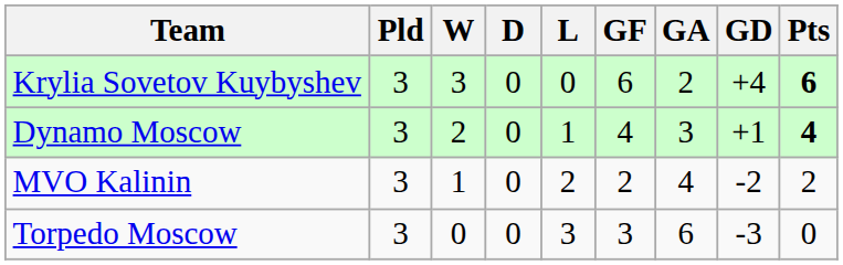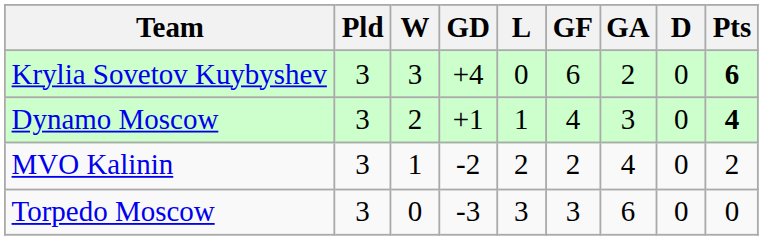 <table class="wikitable" style="text-align: center;">
 <tr>
 <th width="175">Team</th>
 <th width="20">Pld</th>
 <th width="20">W</th>
-<th width="20">D</th>
+<th width="20">GD</th>
 <th width="20">L</th>
 <th width="20">GF</th>
 <th width="20">GA</th>
-<th width="20">GD</th>
+<th width="20">D</th>
 <th width="20">Pts</th>
 </tr>
 <tr bgcolor="#ccffcc">
 <td align=left><a href='#'>Krylia Sovetov Kuybyshev</a></td>
 <td>3</td>
 <td>3</td>
-<td>0</td>
+<td>+4</td>
 <td>0</td>
 <td>6</td>
 <td>2</td>
-<td>+4</td>
+<td>0</td>
 <td><strong>6</strong></td>
 </tr>
 <tr bgcolor="#ccffcc">
 <td align=left><a href='#'>Dynamo Moscow</a></td>
 <td>3</td>
 <td>2</td>
-<td>0</td>
+<td>+1</td>
 <td>1</td>
 <td>4</td>
 <td>3</td>
-<td>+1</td>
+<td>0</td>
 <td><strong>4</strong></td>
 </tr>
 <tr>
 <td align=left><a href='#'>MVO Kalinin</a></td>
 <td>3</td>
 <td>1</td>
-<td>0</td>
+<td>-2</td>
 <td>2</td>
 <td>2</td>
 <td>4</td>
-<td>-2</td>
+<td>0</td>
 <td>2</td>
 </tr>
 <tr>
 <td align=left><a href='#'>Torpedo Moscow</a></td>
 <td>3</td>
 <td>0</td>
-<td>0</td>
+<td>-3</td>
 <td>3</td>
 <td>3</td>
 <td>6</td>
-<td>-3</td>
+<td>0</td>
 <td>0</td>
 </tr>
 </table>
